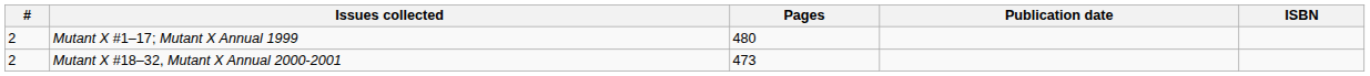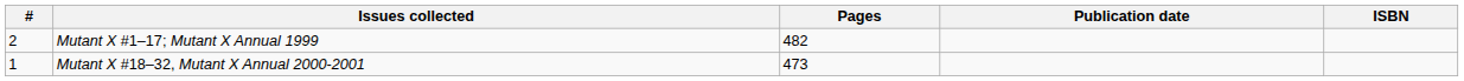 <table class="wikitable sortable" width=98%>
 <tr>
 <th class="unsortable">#</th>
 <th class="unsortable" width="50%">Issues collected</th>
 <th>Pages</th>
 <th>Publication date</th>
 <th class="unsortable">ISBN</th>
 </tr>
 <tr>
 <td>2</td>
 <td><em>Mutant X</em> #1–17; <em>Mutant X Annual 1999</em></td>
-<td>480</td>
+<td>482</td>
 <td></td>
 <td></td>
 </tr>
 <tr>
-<td>2</td>
+<td>1</td>
 <td><em>Mutant X</em> #18–32, <em>Mutant X Annual 2000</em>-<em>2001</em></td>
 <td>473</td>
 <td></td>
 <td></td>
 </tr>
 </table>
